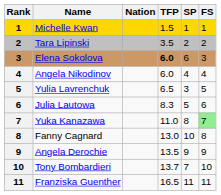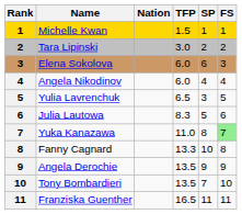 <table class="wikitable">
 <tr>
 <th>Rank</th>
 <th>Name</th>
 <th>Nation</th>
 <th>TFP</th>
 <th>SP</th>
 <th>FS</th>
 </tr>
 <tr bgcolor="gold">
 <td align="center"><strong>1</strong></td>
 <td><a href='#'>Michelle Kwan</a></td>
 <td></td>
 <td>1.5</td>
 <td>1</td>
 <td>1</td>
 </tr>
 <tr bgcolor="silver">
 <td align="center"><strong>2</strong></td>
 <td><a href='#'>Tara Lipinski</a></td>
 <td></td>
-<td>3.5</td>
+<td>3.0</td>
 <td>2</td>
 <td>2</td>
 </tr>
 <tr bgcolor="cc9966">
 <td align="center"><strong>3</strong></td>
 <td><a href='#'>Elena Sokolova</a></td>
 <td></td>
-<td><strong>6.0</strong></td>
+<td>6.0</td>
 <td>6</td>
 <td>3</td>
 </tr>
 <tr>
 <th>4</th>
 <td><a href='#'>Angela Nikodinov</a></td>
 <td></td>
 <td>6.0</td>
 <td>4</td>
 <td>4</td>
 </tr>
 <tr>
 <th>5</th>
 <td><a href='#'>Yulia Lavrenchuk</a></td>
 <td></td>
 <td>6.5</td>
 <td>3</td>
 <td>5</td>
 </tr>
 <tr>
 <th>6</th>
 <td><a href='#'>Julia Lautowa</a></td>
 <td></td>
 <td>8.3</td>
 <td>5</td>
 <td>6</td>
 </tr>
 <tr>
 <th>7</th>
 <td><a href='#'>Yuka Kanazawa</a></td>
 <td></td>
 <td>11.0</td>
 <td>8</td>
 <td style="background: lightgreen;">7</td>
 </tr>
 <tr>
 <th>8</th>
 <td>Fanny Cagnard</td>
 <td></td>
-<td>13.0</td>
+<td>13.3</td>
 <td>10</td>
 <td>8</td>
 </tr>
 <tr>
 <th>9</th>
 <td><a href='#'>Angela Derochie</a></td>
 <td></td>
 <td>13.5</td>
 <td>9</td>
 <td>9</td>
 </tr>
 <tr>
 <th>10</th>
 <td><a href='#'>Tony Bombardieri</a></td>
 <td></td>
-<td>13.7</td>
+<td>13.5</td>
 <td>7</td>
 <td>10</td>
 </tr>
 <tr>
 <th>11</th>
 <td><a href='#'>Franziska Guenther</a></td>
 <td></td>
 <td>16.5</td>
 <td>11</td>
 <td>11</td>
 </tr>
 </table>
